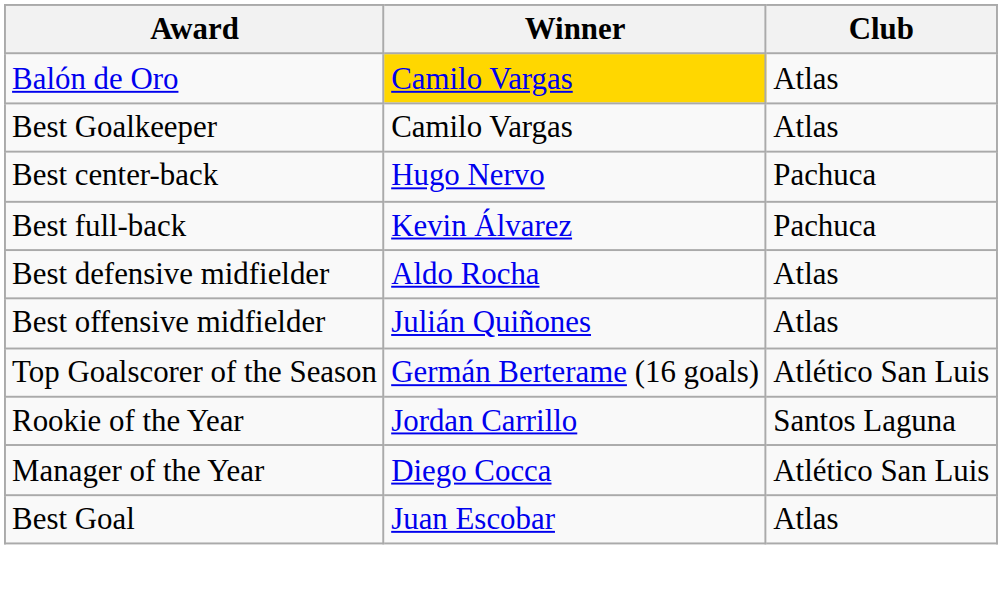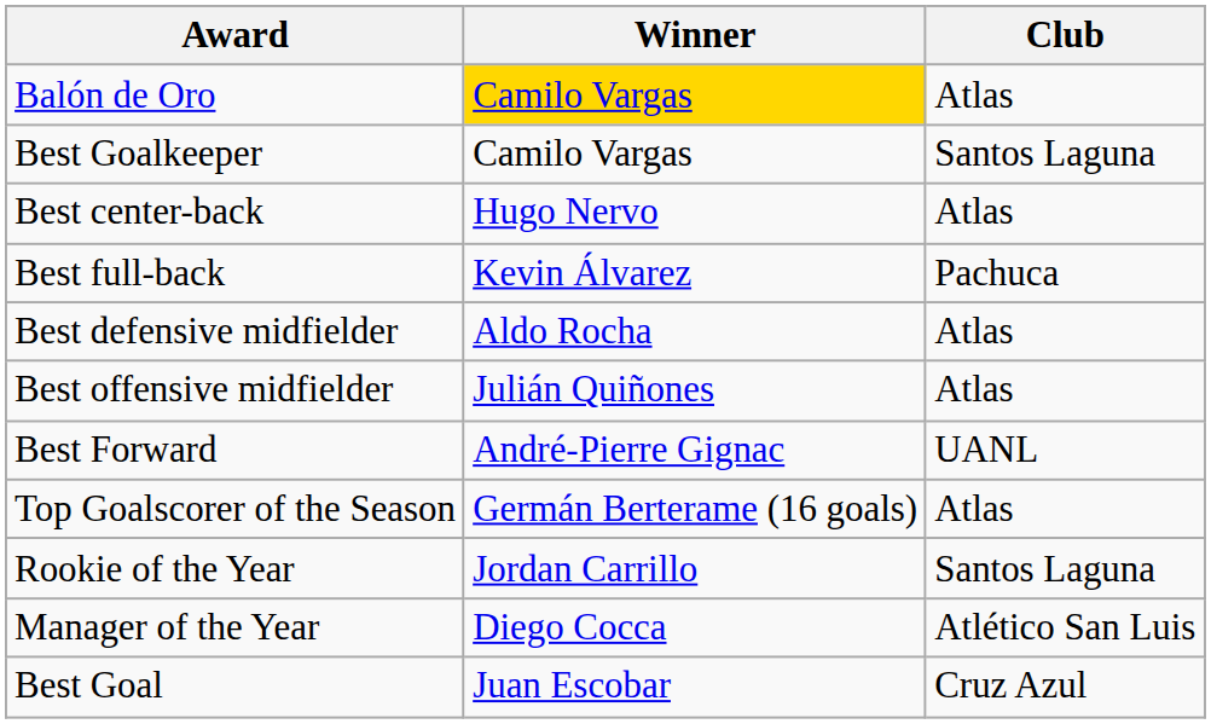 <table class="wikitable">
 <tr>
 <th>Award</th>
 <th>Winner</th>
 <th>Club</th>
 </tr>
 <tr>
 <td><a href='#'>Balón de Oro</a></td>
 <td style="background: gold;"> <a href='#'>Camilo Vargas</a></td>
 <td>Atlas</td>
 </tr>
 <tr>
 <td>Best Goalkeeper</td>
 <td> Camilo Vargas</td>
-<td>Atlas</td>
+<td>Santos Laguna</td>
 </tr>
 <tr>
 <td>Best center-back</td>
 <td> <a href='#'>Hugo Nervo</a></td>
-<td>Pachuca</td>
+<td>Atlas</td>
 </tr>
 <tr>
 <td>Best full-back</td>
 <td> <a href='#'>Kevin Álvarez</a></td>
 <td>Pachuca</td>
 </tr>
 <tr>
 <td>Best defensive midfielder</td>
 <td> <a href='#'>Aldo Rocha</a></td>
 <td>Atlas</td>
 </tr>
 <tr>
 <td>Best offensive midfielder</td>
 <td> <a href='#'>Julián Quiñones</a></td>
 <td>Atlas</td>
 </tr>
 <tr>
+<td>Best Forward</td>
+<td> <a href='#'>André-Pierre Gignac</a></td>
+<td>UANL</td>
+</tr>
+<tr>
 <td>Top Goalscorer of the Season</td>
 <td> <a href='#'>Germán Berterame</a> (16 goals)</td>
-<td>Atlético San Luis</td>
+<td>Atlas</td>
 </tr>
 <tr>
 <td>Rookie of the Year</td>
 <td> <a href='#'>Jordan Carrillo</a></td>
 <td>Santos Laguna</td>
 </tr>
 <tr>
 <td>Manager of the Year</td>
 <td> <a href='#'>Diego Cocca</a></td>
 <td>Atlético San Luis</td>
 </tr>
 <tr>
 <td>Best Goal</td>
 <td> <a href='#'>Juan Escobar</a></td>
-<td>Atlas</td>
+<td>Cruz Azul</td>
 </tr>
 </table>
